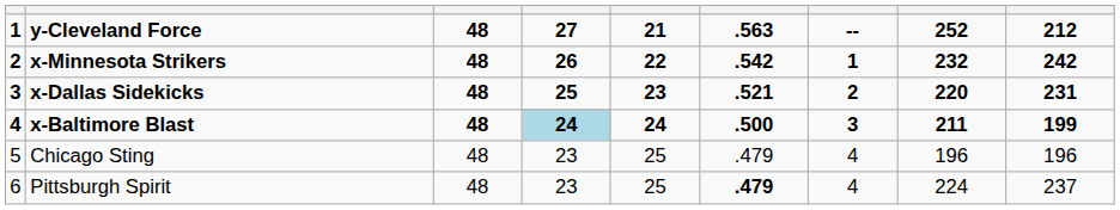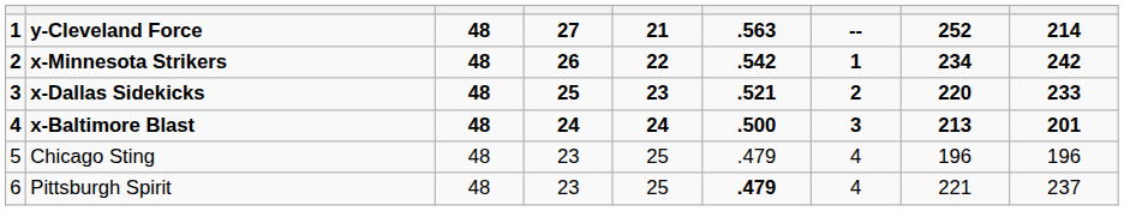 <table class="wikitable sortable">
 <tr>
 <th style="width 5em;"></th>
 <th style="width:20em;" class="unsortable"></th>
 <th style="width:4em;" class="unsortable"></th>
 <th style="width:4em;"></th>
 <th style="width:4em;"></th>
 <th style="width:5em;"></th>
 <th style="width:4em;"></th>
 <th style="width:5em;"></th>
 <th style="width:5em;"></th>
 </tr>
 <tr style="font-weight: bold; text-align: center;">
 <td>1</td>
 <td align=left>y-Cleveland Force</td>
 <td>48</td>
 <td>27</td>
 <td>21</td>
 <td>.563</td>
 <td>--</td>
 <td>252</td>
-<td>212</td>
+<td>214</td>
 </tr>
 <tr style="font-weight: bold; text-align: center;">
 <td>2</td>
 <td align=left>x-Minnesota Strikers</td>
 <td>48</td>
 <td>26</td>
 <td>22</td>
 <td>.542</td>
 <td>1</td>
-<td>232</td>
+<td>234</td>
 <td>242</td>
 </tr>
 <tr style="font-weight: bold; text-align: center;">
 <td>3</td>
 <td align=left>x-Dallas Sidekicks</td>
 <td>48</td>
 <td>25</td>
 <td>23</td>
 <td>.521</td>
 <td>2</td>
 <td>220</td>
-<td>231</td>
+<td>233</td>
 </tr>
 <tr style="font-weight: bold; text-align: center;">
 <td>4</td>
 <td align=left>x-Baltimore Blast</td>
 <td>48</td>
-<td style="background: lightblue;">24</td>
+<td>24</td>
 <td>24</td>
 <td>.500</td>
 <td>3</td>
-<td>211</td>
-<td>199</td>
+<td>213</td>
+<td>201</td>
 </tr>
 <tr style="text-align: center;">
 <td>5</td>
 <td align=left>Chicago Sting</td>
 <td>48</td>
 <td>23</td>
 <td>25</td>
 <td>.479</td>
 <td>4</td>
 <td>196</td>
 <td>196</td>
 </tr>
 <tr style="text-align: center;">
 <td>6</td>
 <td align=left>Pittsburgh Spirit</td>
 <td>48</td>
 <td>23</td>
 <td>25</td>
 <td><strong>.479</strong></td>
 <td>4</td>
-<td>224</td>
+<td>221</td>
 <td>237</td>
 </tr>
 </table>
